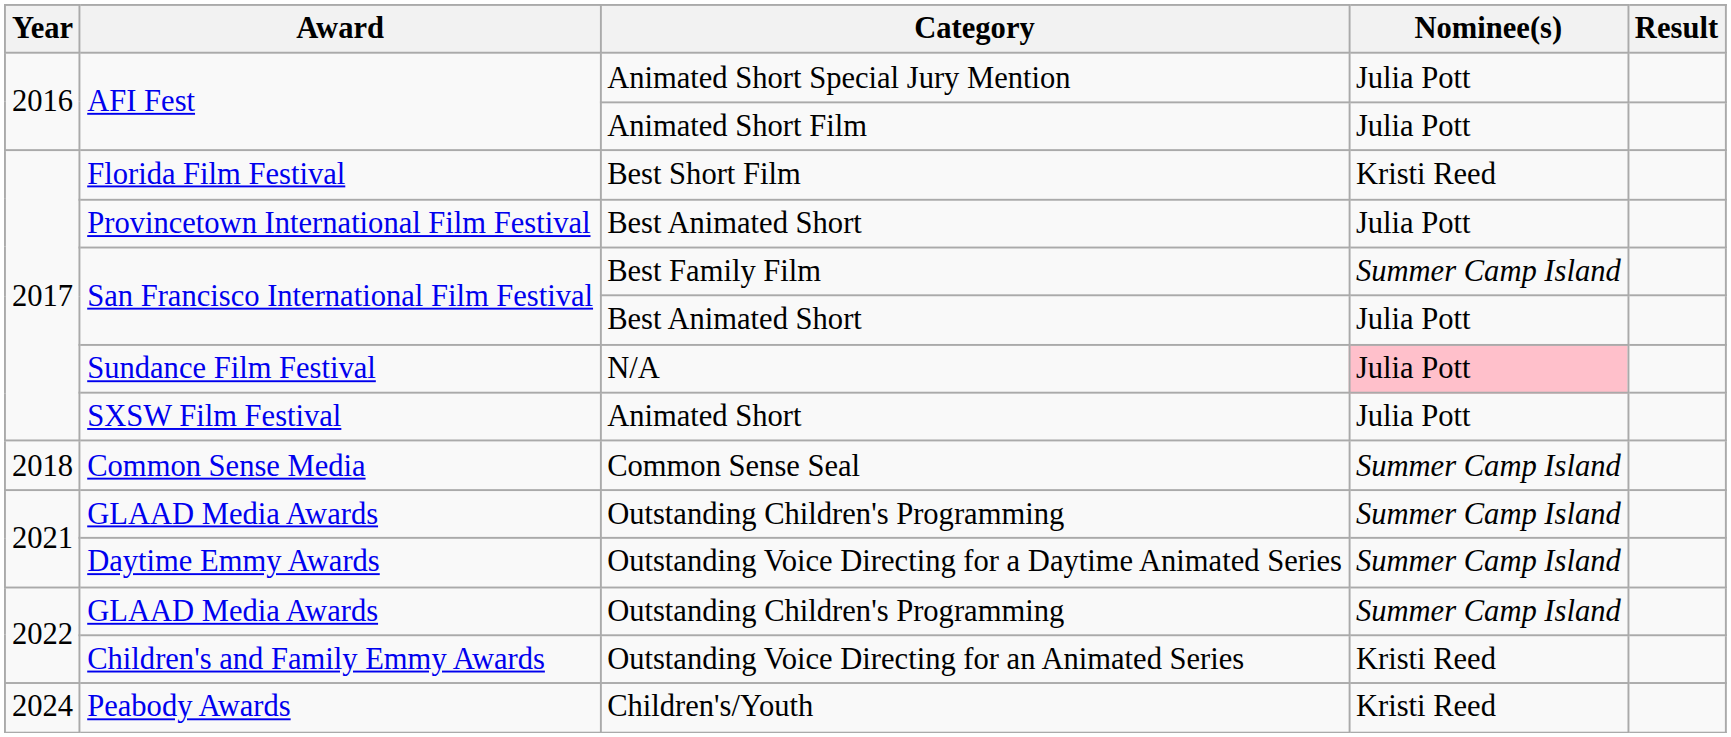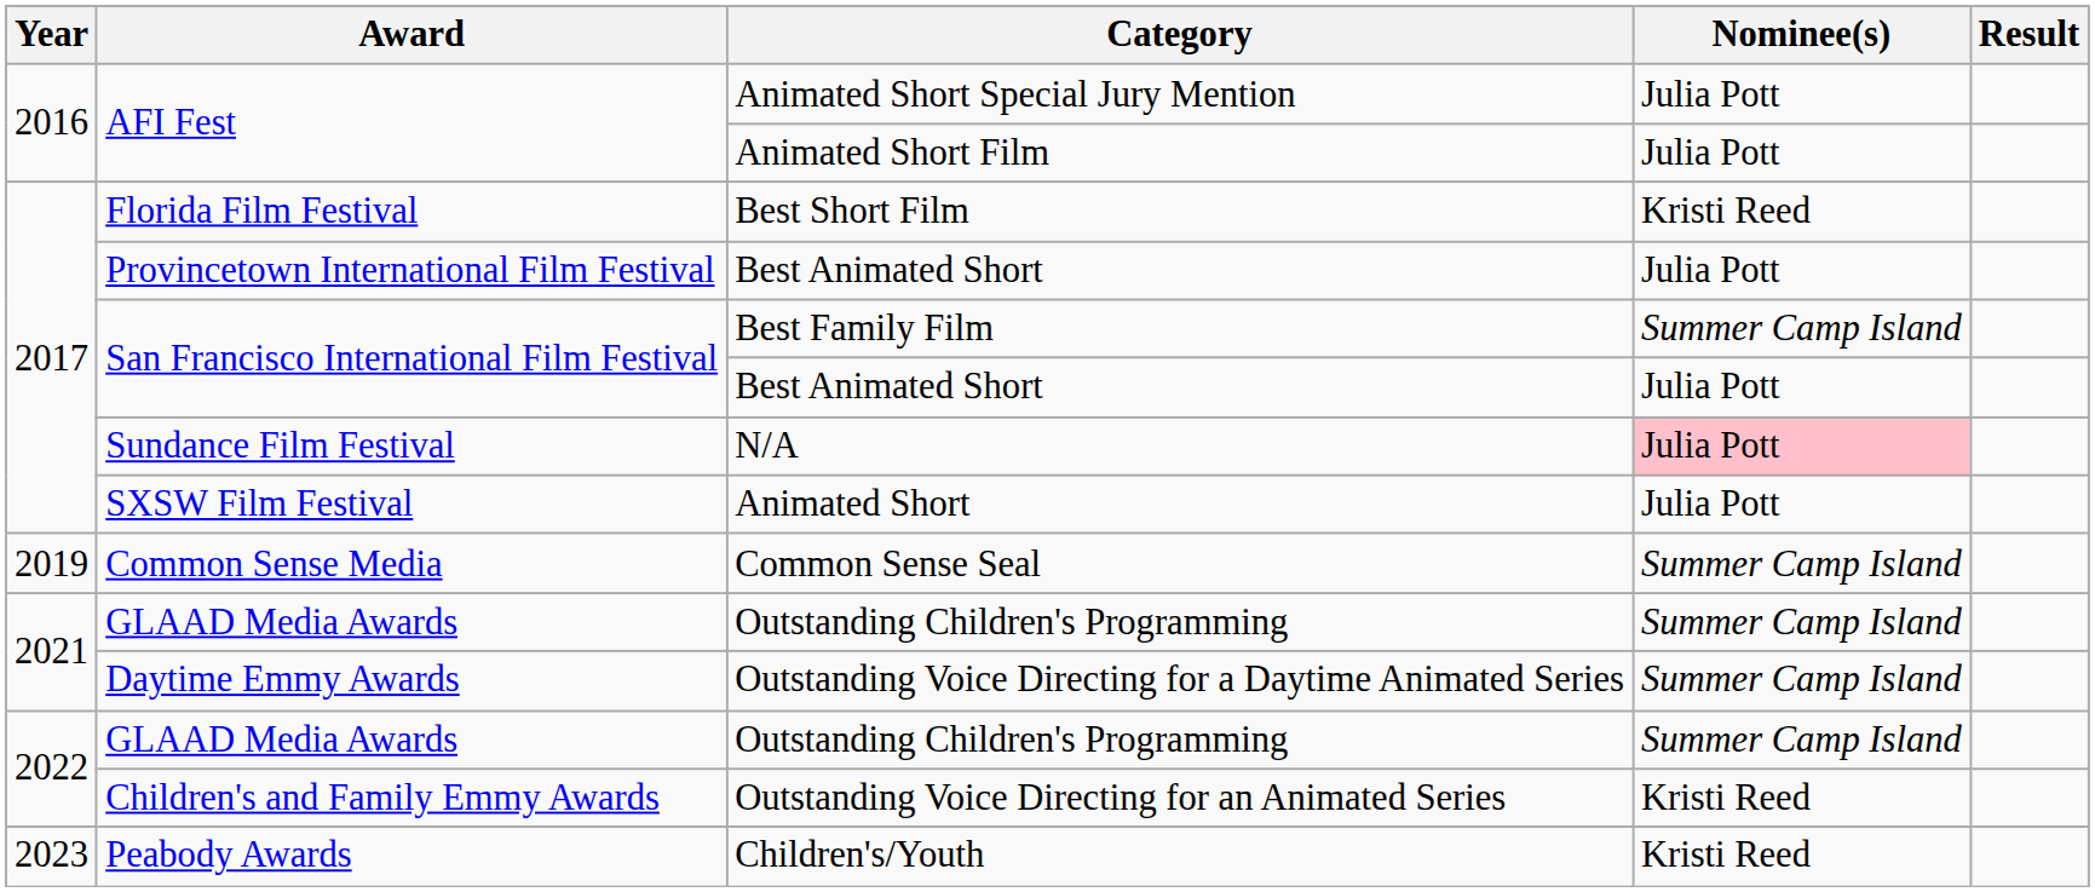 <table class="wikitable sortable">
 <tr>
 <th>Year</th>
 <th>Award</th>
 <th>Category</th>
 <th>Nominee(s)</th>
 <th>Result</th>
 </tr>
 <tr>
 <td rowspan="2">2016</td>
 <td rowspan="2"><a href='#'>AFI Fest</a></td>
 <td>Animated Short Special Jury Mention</td>
 <td>Julia Pott </td>
 <td></td>
 </tr>
 <tr>
 <td>Animated Short Film</td>
 <td>Julia Pott </td>
 <td></td>
 </tr>
 <tr>
 <td rowspan="6">2017</td>
 <td><a href='#'>Florida Film Festival</a></td>
 <td>Best Short Film</td>
 <td>Kristi Reed</td>
 <td></td>
 </tr>
 <tr>
 <td><a href='#'>Provincetown International Film Festival</a></td>
 <td>Best Animated Short</td>
 <td>Julia Pott </td>
 <td></td>
 </tr>
 <tr>
 <td rowspan="2"><a href='#'>San Francisco International Film Festival</a></td>
 <td>Best Family Film</td>
 <td><em>Summer Camp Island</em></td>
 <td></td>
 </tr>
 <tr>
 <td>Best Animated Short</td>
 <td>Julia Pott </td>
 <td></td>
 </tr>
 <tr>
 <td><a href='#'>Sundance Film Festival</a></td>
 <td>N/A</td>
 <td style="background: pink;">Julia Pott </td>
 <td></td>
 </tr>
 <tr>
 <td><a href='#'>SXSW Film Festival</a></td>
 <td>Animated Short</td>
 <td>Julia Pott </td>
 <td></td>
 </tr>
 <tr>
-<td>2018</td>
+<td>2019</td>
 <td><a href='#'>Common Sense Media</a></td>
 <td>Common Sense Seal</td>
 <td><em>Summer Camp Island</em></td>
 <td></td>
 </tr>
 <tr>
 <td rowspan="2">2021</td>
 <td><a href='#'>GLAAD Media Awards</a></td>
 <td>Outstanding Children's Programming</td>
 <td><em>Summer Camp Island</em></td>
 <td></td>
 </tr>
 <tr>
 <td><a href='#'>Daytime Emmy Awards</a></td>
 <td>Outstanding Voice Directing for a Daytime Animated Series</td>
 <td><em>Summer Camp Island</em></td>
 <td></td>
 </tr>
 <tr>
 <td rowspan="2">2022</td>
 <td><a href='#'>GLAAD Media Awards</a></td>
 <td>Outstanding Children's Programming</td>
 <td><em>Summer Camp Island</em></td>
 <td></td>
 </tr>
 <tr>
 <td><a href='#'>Children's and Family Emmy Awards</a></td>
 <td>Outstanding Voice Directing for an Animated Series</td>
 <td>Kristi Reed</td>
 <td></td>
 </tr>
 <tr>
-<td>2024</td>
+<td>2023</td>
 <td><a href='#'>Peabody Awards</a></td>
 <td>Children's/Youth</td>
 <td>Kristi Reed</td>
 <td></td>
 </tr>
 </table>
